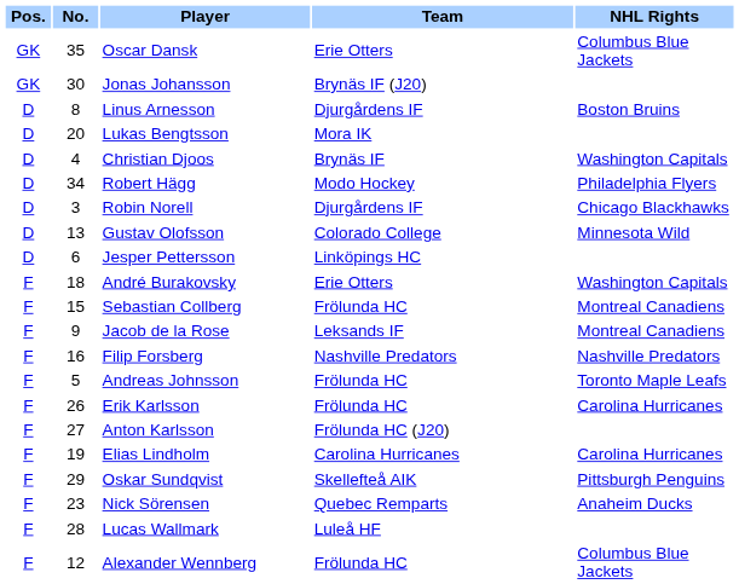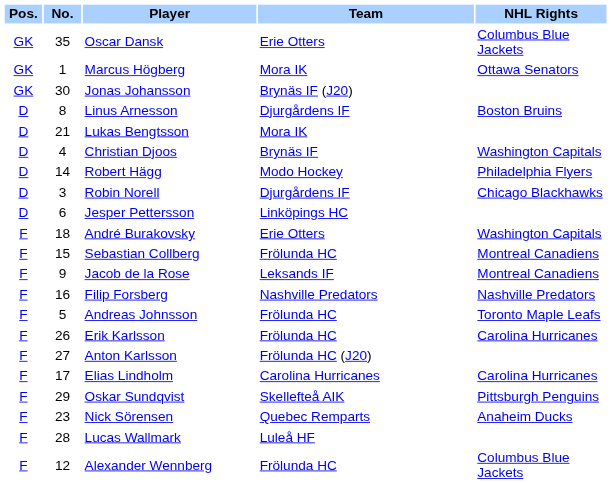 <table border="0" cellspacing="2" cellpadding="2">
 <tr bgcolor=AAD0FF>
 <th width=40>Pos.</th>
 <th width=40>No.</th>
 <th width=200>Player</th>
 <th width=250>Team</th>
 <th width=150>NHL Rights</th>
 </tr>
 <tr>
 <td style="text-align:center;"><a href='#'>GK</a></td>
 <td style="text-align:center;">35</td>
 <td><a href='#'>Oscar Dansk</a></td>
 <td> <a href='#'>Erie Otters</a></td>
 <td><a href='#'>Columbus Blue Jackets</a></td>
 </tr>
 <tr>
 <td style="text-align:center;"><a href='#'>GK</a></td>
+<td style="text-align:center;">1</td>
+<td><a href='#'>Marcus Högberg</a></td>
+<td> <a href='#'>Mora IK</a></td>
+<td><a href='#'>Ottawa Senators</a></td>
+</tr>
+<tr>
+<td style="text-align:center;"><a href='#'>GK</a></td>
 <td style="text-align:center;">30</td>
 <td><a href='#'>Jonas Johansson</a></td>
 <td> <a href='#'>Brynäs IF</a> (<a href='#'>J20</a>)</td>
 <td></td>
 </tr>
 <tr>
 <td style="text-align:center;"><a href='#'>D</a></td>
 <td style="text-align:center;">8</td>
 <td><a href='#'>Linus Arnesson</a></td>
 <td> <a href='#'>Djurgårdens IF</a></td>
 <td><a href='#'>Boston Bruins</a></td>
 </tr>
 <tr>
 <td style="text-align:center;"><a href='#'>D</a></td>
-<td style="text-align:center;">20</td>
+<td style="text-align:center;">21</td>
 <td><a href='#'>Lukas Bengtsson</a></td>
 <td> <a href='#'>Mora IK</a></td>
 <td></td>
 </tr>
 <tr>
 <td style="text-align:center;"><a href='#'>D</a></td>
 <td style="text-align:center;">4</td>
 <td><a href='#'>Christian Djoos</a></td>
 <td> <a href='#'>Brynäs IF</a></td>
 <td><a href='#'>Washington Capitals</a></td>
 </tr>
 <tr>
 <td style="text-align:center;"><a href='#'>D</a></td>
-<td style="text-align:center;">34</td>
+<td style="text-align:center;">14</td>
 <td><a href='#'>Robert Hägg</a></td>
 <td> <a href='#'>Modo Hockey</a></td>
 <td><a href='#'>Philadelphia Flyers</a></td>
 </tr>
 <tr>
 <td style="text-align:center;"><a href='#'>D</a></td>
 <td style="text-align:center;">3</td>
 <td><a href='#'>Robin Norell</a></td>
 <td> <a href='#'>Djurgårdens IF</a></td>
 <td><a href='#'>Chicago Blackhawks</a></td>
-</tr>
-<tr>
-<td style="text-align:center;"><a href='#'>D</a></td>
-<td style="text-align:center;">13</td>
-<td><a href='#'>Gustav Olofsson</a></td>
-<td> <a href='#'>Colorado College</a></td>
-<td><a href='#'>Minnesota Wild</a></td>
 </tr>
 <tr>
 <td style="text-align:center;"><a href='#'>D</a></td>
 <td style="text-align:center;">6</td>
 <td><a href='#'>Jesper Pettersson</a></td>
 <td> <a href='#'>Linköpings HC</a></td>
 <td></td>
 </tr>
 <tr>
 <td style="text-align:center;"><a href='#'>F</a></td>
 <td style="text-align:center;">18</td>
 <td><a href='#'>André Burakovsky</a></td>
 <td> <a href='#'>Erie Otters</a></td>
 <td><a href='#'>Washington Capitals</a></td>
 </tr>
 <tr>
 <td style="text-align:center;"><a href='#'>F</a></td>
 <td style="text-align:center;">15</td>
 <td><a href='#'>Sebastian Collberg</a></td>
 <td> <a href='#'>Frölunda HC</a></td>
 <td><a href='#'>Montreal Canadiens</a></td>
 </tr>
 <tr>
 <td style="text-align:center;"><a href='#'>F</a></td>
 <td style="text-align:center;">9</td>
 <td><a href='#'>Jacob de la Rose</a></td>
 <td> <a href='#'>Leksands IF</a></td>
 <td><a href='#'>Montreal Canadiens</a></td>
 </tr>
 <tr>
 <td style="text-align:center;"><a href='#'>F</a></td>
 <td style="text-align:center;">16</td>
 <td><a href='#'>Filip Forsberg</a></td>
 <td> <a href='#'>Nashville Predators</a></td>
 <td><a href='#'>Nashville Predators</a></td>
 </tr>
 <tr>
 <td style="text-align:center;"><a href='#'>F</a></td>
 <td style="text-align:center;">5</td>
 <td><a href='#'>Andreas Johnsson</a></td>
 <td> <a href='#'>Frölunda HC</a></td>
 <td><a href='#'>Toronto Maple Leafs</a></td>
 </tr>
 <tr>
 <td style="text-align:center;"><a href='#'>F</a></td>
 <td style="text-align:center;">26</td>
 <td><a href='#'>Erik Karlsson</a></td>
 <td> <a href='#'>Frölunda HC</a></td>
 <td><a href='#'>Carolina Hurricanes</a></td>
 </tr>
 <tr>
 <td style="text-align:center;"><a href='#'>F</a></td>
 <td style="text-align:center;">27</td>
 <td><a href='#'>Anton Karlsson</a></td>
 <td> <a href='#'>Frölunda HC</a> (<a href='#'>J20</a>)</td>
 <td></td>
 </tr>
 <tr>
 <td style="text-align:center;"><a href='#'>F</a></td>
-<td style="text-align:center;">19</td>
+<td style="text-align:center;">17</td>
 <td><a href='#'>Elias Lindholm</a></td>
 <td> <a href='#'>Carolina Hurricanes</a></td>
 <td><a href='#'>Carolina Hurricanes</a></td>
 </tr>
 <tr>
 <td style="text-align:center;"><a href='#'>F</a></td>
 <td style="text-align:center;">29</td>
 <td><a href='#'>Oskar Sundqvist</a></td>
 <td> <a href='#'>Skellefteå AIK</a></td>
 <td><a href='#'>Pittsburgh Penguins</a></td>
 </tr>
 <tr>
 <td style="text-align:center;"><a href='#'>F</a></td>
 <td style="text-align:center;">23</td>
 <td><a href='#'>Nick Sörensen</a></td>
 <td> <a href='#'>Quebec Remparts</a></td>
 <td><a href='#'>Anaheim Ducks</a></td>
 </tr>
 <tr>
 <td style="text-align:center;"><a href='#'>F</a></td>
 <td style="text-align:center;">28</td>
 <td><a href='#'>Lucas Wallmark</a></td>
 <td> <a href='#'>Luleå HF</a></td>
 <td></td>
 </tr>
 <tr>
 <td style="text-align:center;"><a href='#'>F</a></td>
 <td style="text-align:center;">12</td>
 <td><a href='#'>Alexander Wennberg</a></td>
 <td> <a href='#'>Frölunda HC</a></td>
 <td><a href='#'>Columbus Blue Jackets</a></td>
 </tr>
 </table>
